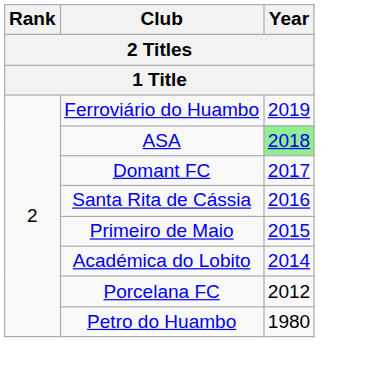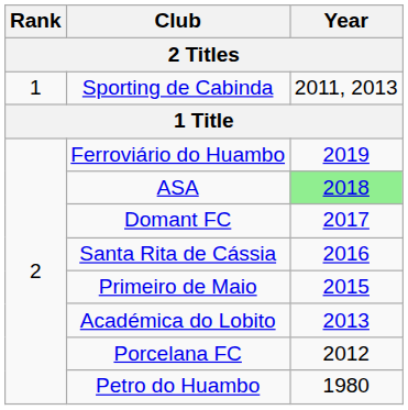 <table class="wikitable" style="text-align:center">
 <tr>
 <th>Rank</th>
 <th>Club</th>
 <th>Year</th>
 </tr>
 <tr>
 <th colspan="3">2 Titles</th>
+</tr>
+<tr>
+<td>1</td>
+<td><a href='#'>Sporting de Cabinda</a></td>
+<td>2011, 2013</td>
 </tr>
 <tr>
 <th colspan="3">1 Title</th>
 </tr>
 <tr>
 <td rowspan=8>2</td>
 <td><a href='#'>Ferroviário do Huambo</a></td>
 <td><a href='#'>2019</a></td>
 </tr>
 <tr>
 <td><a href='#'>ASA</a></td>
 <td style="background: lightgreen;"><a href='#'>2018</a></td>
 </tr>
 <tr>
 <td><a href='#'>Domant FC</a></td>
 <td><a href='#'>2017</a></td>
 </tr>
 <tr>
 <td><a href='#'>Santa Rita de Cássia</a></td>
 <td><a href='#'>2016</a></td>
 </tr>
 <tr>
 <td><a href='#'>Primeiro de Maio</a></td>
 <td><a href='#'>2015</a></td>
 </tr>
 <tr>
 <td><a href='#'>Académica do Lobito</a></td>
-<td><a href='#'>2014</a></td>
+<td><a href='#'>2013</a></td>
 </tr>
 <tr>
 <td><a href='#'>Porcelana FC</a></td>
 <td>2012</td>
 </tr>
 <tr>
 <td><a href='#'>Petro do Huambo</a></td>
 <td>1980</td>
 </tr>
 </table>
